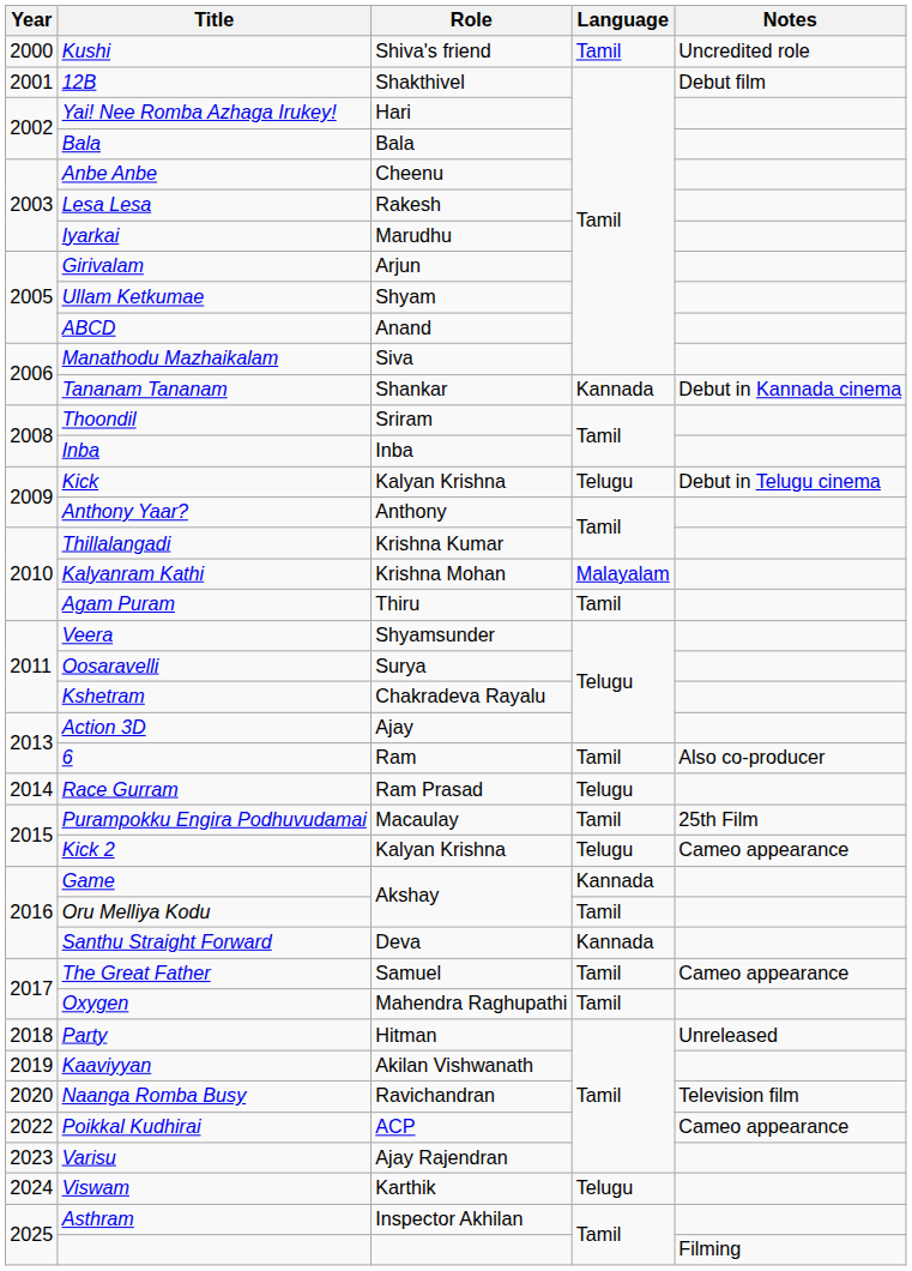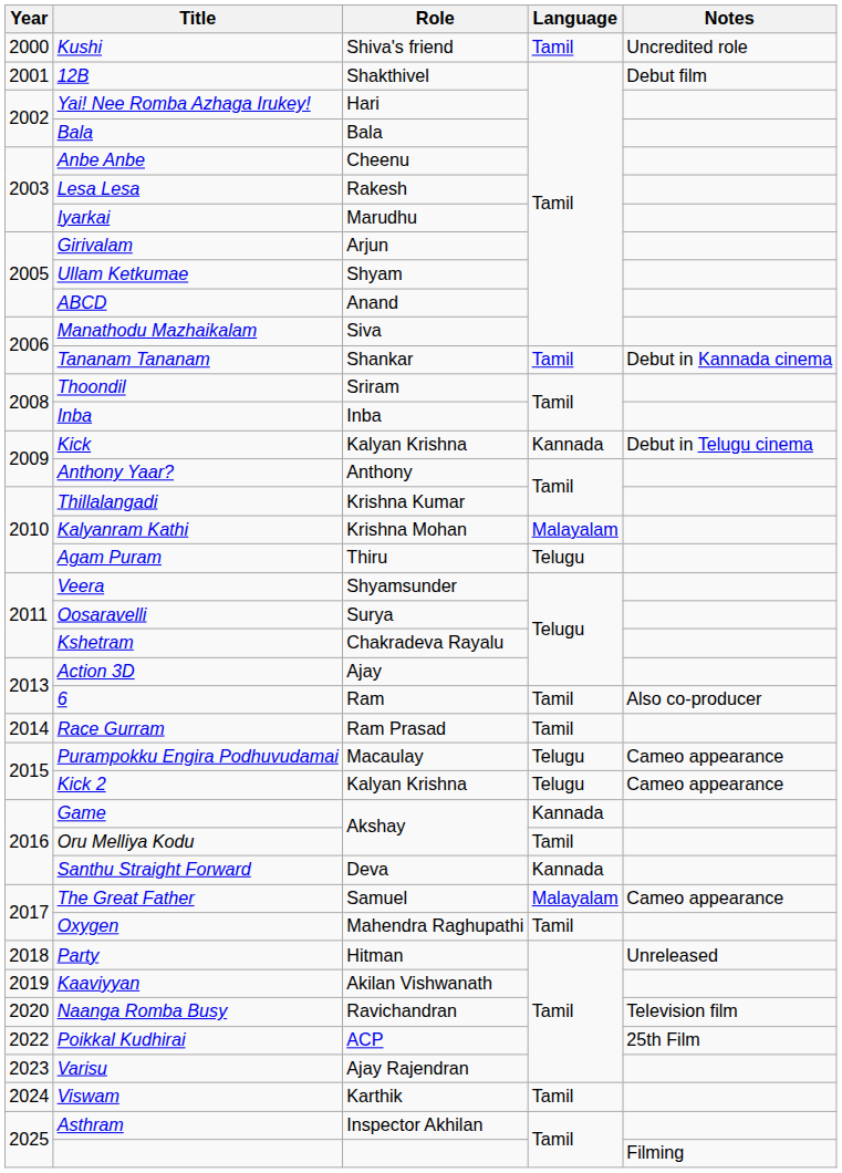 <table class="wikitable sortable">
 <tr>
 <th>Year</th>
 <th>Title</th>
 <th>Role</th>
 <th>Language</th>
 <th>Notes</th>
 </tr>
 <tr>
 <td>2000</td>
 <td><em><a href='#'>Kushi</a></em></td>
 <td>Shiva's friend</td>
 <td><a href='#'>Tamil</a></td>
 <td>Uncredited role</td>
 </tr>
 <tr>
 <td>2001</td>
 <td><em><a href='#'>12B</a></em></td>
 <td>Shakthivel</td>
 <td rowspan="10">Tamil</td>
 <td>Debut film</td>
 </tr>
 <tr>
 <td rowspan="2">2002</td>
 <td><em><a href='#'>Yai! Nee Romba Azhaga Irukey!</a></em></td>
 <td>Hari</td>
 <td></td>
 </tr>
 <tr>
 <td><em><a href='#'>Bala</a></em></td>
 <td>Bala</td>
 <td></td>
 </tr>
 <tr>
 <td rowspan="3">2003</td>
 <td><em><a href='#'>Anbe Anbe</a></em></td>
 <td>Cheenu</td>
 <td></td>
 </tr>
 <tr>
 <td><em><a href='#'>Lesa Lesa</a></em></td>
 <td>Rakesh</td>
 <td></td>
 </tr>
 <tr>
 <td><em><a href='#'>Iyarkai</a></em></td>
 <td>Marudhu</td>
 <td></td>
 </tr>
 <tr>
 <td rowspan="3">2005</td>
 <td><em><a href='#'>Girivalam</a></em></td>
 <td>Arjun</td>
 <td></td>
 </tr>
 <tr>
 <td><em><a href='#'>Ullam Ketkumae</a></em></td>
 <td>Shyam</td>
 <td></td>
 </tr>
 <tr>
 <td><em><a href='#'>ABCD</a></em></td>
 <td>Anand</td>
 <td></td>
 </tr>
 <tr>
 <td rowspan="2">2006</td>
 <td><em><a href='#'>Manathodu Mazhaikalam</a></em></td>
 <td>Siva</td>
 <td></td>
 </tr>
 <tr>
 <td><em><a href='#'>Tananam Tananam</a></em></td>
 <td>Shankar</td>
-<td>Kannada</td>
+<td><a href='#'>Tamil</a></td>
 <td>Debut in <a href='#'>Kannada cinema</a></td>
 </tr>
 <tr>
 <td rowspan="2">2008</td>
 <td><em><a href='#'>Thoondil</a></em></td>
 <td>Sriram</td>
 <td rowspan="2">Tamil</td>
 <td></td>
 </tr>
 <tr>
 <td><em><a href='#'>Inba</a></em></td>
 <td>Inba</td>
 <td></td>
 </tr>
 <tr>
 <td rowspan="2">2009</td>
 <td><em><a href='#'>Kick</a></em></td>
 <td>Kalyan Krishna</td>
-<td>Telugu</td>
+<td>Kannada</td>
 <td>Debut in <a href='#'>Telugu cinema</a></td>
 </tr>
 <tr>
 <td><em><a href='#'>Anthony Yaar?</a></em></td>
 <td>Anthony</td>
 <td rowspan="2">Tamil</td>
 <td></td>
 </tr>
 <tr>
 <td rowspan="3">2010</td>
 <td><em><a href='#'>Thillalangadi</a></em></td>
 <td>Krishna Kumar</td>
 <td></td>
 </tr>
 <tr>
 <td><em><a href='#'>Kalyanram Kathi</a></em></td>
 <td>Krishna Mohan</td>
 <td><a href='#'>Malayalam</a></td>
 <td></td>
 </tr>
 <tr>
 <td><em><a href='#'>Agam Puram</a></em></td>
 <td>Thiru</td>
-<td>Tamil</td>
+<td>Telugu</td>
 <td></td>
 </tr>
 <tr>
 <td rowspan="3">2011</td>
 <td><em><a href='#'>Veera</a></em></td>
 <td>Shyamsunder</td>
 <td rowspan="4">Telugu</td>
 <td></td>
 </tr>
 <tr>
 <td><em><a href='#'>Oosaravelli</a></em></td>
 <td>Surya</td>
 <td></td>
 </tr>
 <tr>
 <td><em><a href='#'>Kshetram</a></em></td>
 <td>Chakradeva Rayalu</td>
 <td></td>
 </tr>
 <tr>
 <td rowspan="2">2013</td>
 <td><em><a href='#'>Action 3D</a></em></td>
 <td>Ajay</td>
 <td></td>
 </tr>
 <tr>
 <td><em><a href='#'>6</a></em></td>
 <td>Ram</td>
 <td>Tamil</td>
 <td>Also co-producer</td>
 </tr>
 <tr>
 <td>2014</td>
 <td><em><a href='#'>Race Gurram</a></em></td>
 <td>Ram Prasad</td>
-<td>Telugu</td>
+<td>Tamil</td>
 <td></td>
 </tr>
 <tr>
 <td rowspan="2">2015</td>
 <td><em><a href='#'>Purampokku Engira Podhuvudamai</a></em></td>
 <td>Macaulay</td>
-<td>Tamil</td>
-<td>25th Film</td>
+<td>Telugu</td>
+<td>Cameo appearance</td>
 </tr>
 <tr>
 <td><em><a href='#'>Kick 2</a></em></td>
 <td>Kalyan Krishna</td>
 <td>Telugu</td>
 <td>Cameo appearance</td>
 </tr>
 <tr>
 <td rowspan="3">2016</td>
 <td><em><a href='#'>Game</a></em></td>
 <td rowspan="2">Akshay</td>
 <td>Kannada</td>
 <td></td>
 </tr>
 <tr>
 <td><em>Oru Melliya Kodu</em></td>
 <td>Tamil</td>
 <td></td>
 </tr>
 <tr>
 <td><em><a href='#'>Santhu Straight Forward</a></em></td>
 <td>Deva</td>
 <td>Kannada</td>
 <td></td>
 </tr>
 <tr>
 <td rowspan="2">2017</td>
 <td><em><a href='#'>The Great Father</a></em></td>
 <td>Samuel</td>
-<td>Tamil</td>
+<td><a href='#'>Malayalam</a></td>
 <td>Cameo appearance</td>
 </tr>
 <tr>
 <td><em><a href='#'>Oxygen</a></em></td>
 <td>Mahendra Raghupathi</td>
 <td>Tamil</td>
 <td></td>
 </tr>
 <tr>
 <td>2018</td>
 <td><em><a href='#'>Party</a></em></td>
 <td>Hitman</td>
 <td rowspan="5">Tamil</td>
 <td>Unreleased</td>
 </tr>
 <tr>
 <td>2019</td>
 <td><em><a href='#'>Kaaviyyan</a></em></td>
 <td>Akilan Vishwanath</td>
 <td></td>
 </tr>
 <tr>
 <td>2020</td>
 <td><em><a href='#'>Naanga Romba Busy</a></em></td>
 <td>Ravichandran</td>
 <td>Television film</td>
 </tr>
 <tr>
 <td>2022</td>
 <td><em><a href='#'>Poikkal Kudhirai</a></em></td>
 <td><a href='#'>ACP</a></td>
-<td>Cameo appearance</td>
+<td>25th Film</td>
 </tr>
 <tr>
 <td>2023</td>
 <td><em><a href='#'>Varisu</a></em></td>
 <td>Ajay Rajendran</td>
 <td></td>
 </tr>
 <tr>
 <td>2024</td>
 <td><em><a href='#'>Viswam</a></em></td>
 <td>Karthik</td>
-<td>Telugu</td>
+<td>Tamil</td>
 <td></td>
 </tr>
 <tr>
 <td rowspan="2">2025</td>
 <td><a href='#'><em>Asthram</em></a></td>
 <td>Inspector Akhilan</td>
 <td rowspan="2">Tamil</td>
 <td></td>
 </tr>
 <tr>
 <td></td>
 <td></td>
 <td>Filming</td>
 </tr>
 </table>
